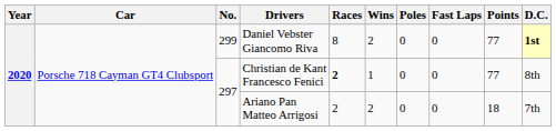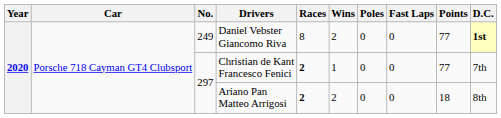 <table class="wikitable" style="font-size: 85%">
 <tr>
 <th>Year</th>
 <th>Car</th>
 <th>No.</th>
 <th>Drivers</th>
 <th>Races</th>
 <th>Wins</th>
 <th>Poles</th>
 <th>Fast Laps</th>
 <th>Points</th>
 <th>D.C.</th>
 </tr>
 <tr>
 <th rowspan="3"><a href='#'>2020</a></th>
 <td rowspan="3" align=left><a href='#'>Porsche 718 Cayman GT4 Clubsport</a></td>
-<td>299</td>
+<td>249</td>
 <td align=left> Daniel Vebster<br> Giancomo Riva</td>
 <td>8</td>
 <td>2</td>
 <td>0</td>
 <td>0</td>
 <td>77</td>
 <td style="background:#ffffbf;"><strong>1st</strong></td>
 </tr>
 <tr>
 <td rowspan="2">297</td>
 <td align=left> Christian de Kant<br> Francesco Fenici</td>
 <td><strong>2</strong></td>
 <td>1</td>
 <td>0</td>
 <td>0</td>
 <td>77</td>
-<td>8th</td>
+<td>7th</td>
 </tr>
 <tr>
 <td align=left> Ariano Pan<br> Matteo Arrigosi</td>
-<td>2</td>
+<td><strong>2</strong></td>
 <td>2</td>
 <td>0</td>
 <td>0</td>
 <td>18</td>
-<td>7th</td>
+<td>8th</td>
 </tr>
 </table>
